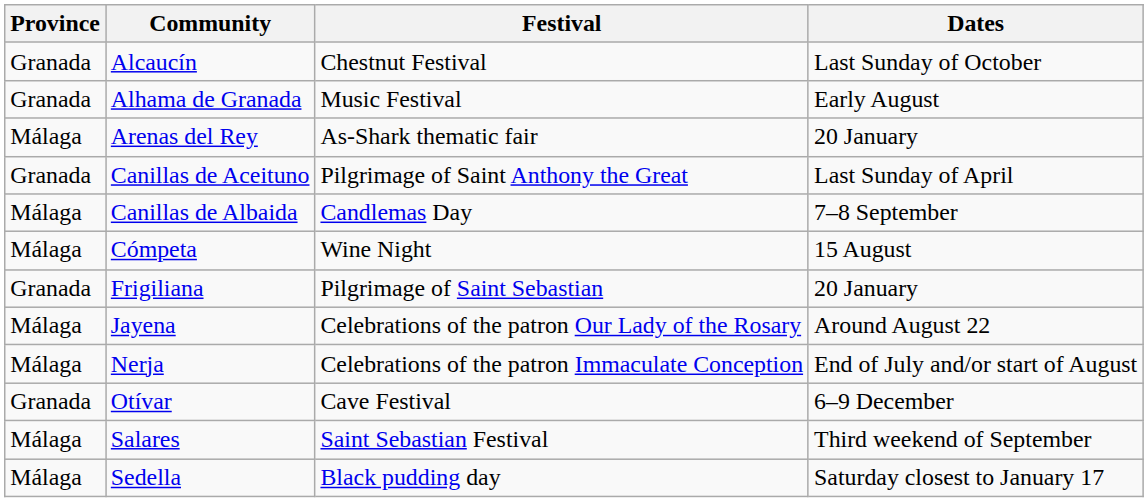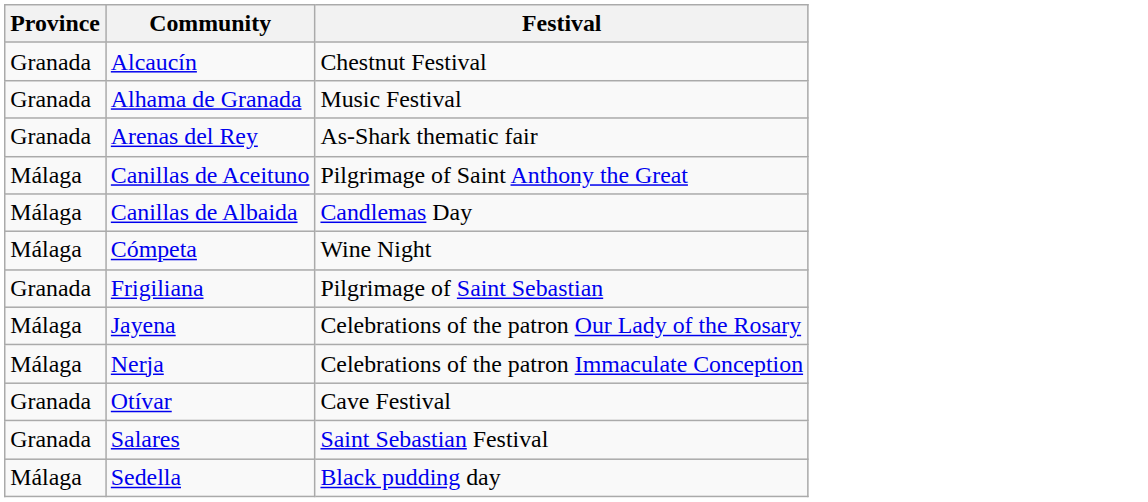 <table class="wikitable sortable">
 <tr>
 <th>Province</th>
 <th>Community</th>
 <th>Festival</th>
-<th>Dates</th>
 </tr>
 <tr>
 <td>Granada</td>
 <td><a href='#'>Alcaucín</a></td>
 <td>Chestnut Festival</td>
-<td>Last Sunday of October</td>
 </tr>
 <tr>
 <td>Granada</td>
 <td><a href='#'>Alhama de Granada</a></td>
 <td>Music Festival</td>
-<td>Early August</td>
+</tr>
+<tr>
+<td>Granada</td>
+<td><a href='#'>Arenas del Rey</a></td>
+<td>As-Shark thematic fair</td>
 </tr>
 <tr>
 <td>Málaga</td>
-<td><a href='#'>Arenas del Rey</a></td>
-<td>As-Shark thematic fair</td>
-<td>20 January</td>
-</tr>
-<tr>
-<td>Granada</td>
 <td><a href='#'>Canillas de Aceituno</a></td>
 <td>Pilgrimage of Saint <a href='#'>Anthony the Great</a></td>
-<td>Last Sunday of April</td>
 </tr>
 <tr>
 <td>Málaga</td>
 <td><a href='#'>Canillas de Albaida</a></td>
 <td><a href='#'>Candlemas</a> Day</td>
-<td>7–8 September</td>
 </tr>
 <tr>
 <td>Málaga</td>
 <td><a href='#'>Cómpeta</a></td>
 <td>Wine Night</td>
-<td>15 August</td>
 </tr>
 <tr>
 <td>Granada</td>
 <td><a href='#'>Frigiliana</a></td>
 <td>Pilgrimage of <a href='#'>Saint Sebastian</a></td>
-<td>20 January</td>
 </tr>
 <tr>
 <td>Málaga</td>
 <td><a href='#'>Jayena</a></td>
 <td>Celebrations of the patron <a href='#'>Our Lady of the Rosary</a></td>
-<td>Around August 22</td>
 </tr>
 <tr>
 <td>Málaga</td>
 <td><a href='#'>Nerja</a></td>
 <td>Celebrations of the patron <a href='#'>Immaculate Conception</a></td>
-<td>End of July and/or start of August</td>
 </tr>
 <tr>
 <td>Granada</td>
 <td><a href='#'>Otívar</a></td>
 <td>Cave Festival</td>
-<td>6–9 December</td>
 </tr>
 <tr>
-<td>Málaga</td>
+<td>Granada</td>
 <td><a href='#'>Salares</a></td>
 <td><a href='#'>Saint Sebastian</a> Festival</td>
-<td>Third weekend of September</td>
 </tr>
 <tr>
 <td>Málaga</td>
 <td><a href='#'>Sedella</a></td>
 <td><a href='#'>Black pudding</a> day</td>
-<td>Saturday closest to January 17</td>
 </tr>
 </table>
